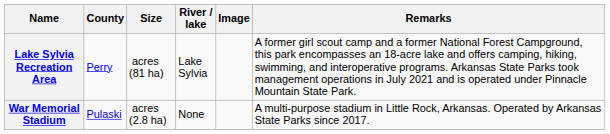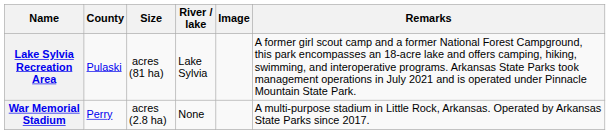 <table class="wikitable sortable" style="width:100%">
 <tr>
 <th style="width:*;" scope="col">Name</th>
 <th style="width:*;" scope="col">County</th>
 <th style="width:*;" scope="col">Size</th>
 <th style="width:*;" class="unsortable" scope="col">River / lake</th>
 <th style="width:*;" class="unsortable" scope="col">Image</th>
 <th style="width:*;" class="unsortable" scope="col">Remarks</th>
 </tr>
 <tr>
 <th scope="row"><a href='#'>Lake Sylvia Recreation Area</a></th>
-<td><a href='#'>Perry</a></td>
+<td><a href='#'>Pulaski</a></td>
 <td> acres (81 ha)</td>
 <td>Lake Sylvia</td>
 <td></td>
 <td>A former girl scout camp and a former National Forest Campground, this park encompasses an 18-acre lake and offers camping, hiking, swimming, and interoperative programs. Arkansas State Parks took management operations in July 2021 and is operated under Pinnacle Mountain State Park.</td>
 </tr>
 <tr>
 <th scope="row"><a href='#'>War Memorial Stadium</a></th>
-<td><a href='#'>Pulaski</a></td>
+<td><a href='#'>Perry</a></td>
 <td> acres (2.8 ha)</td>
 <td>None</td>
 <td></td>
 <td>A multi-purpose stadium in Little Rock, Arkansas. Operated by Arkansas State Parks since 2017.</td>
 </tr>
 </table>
